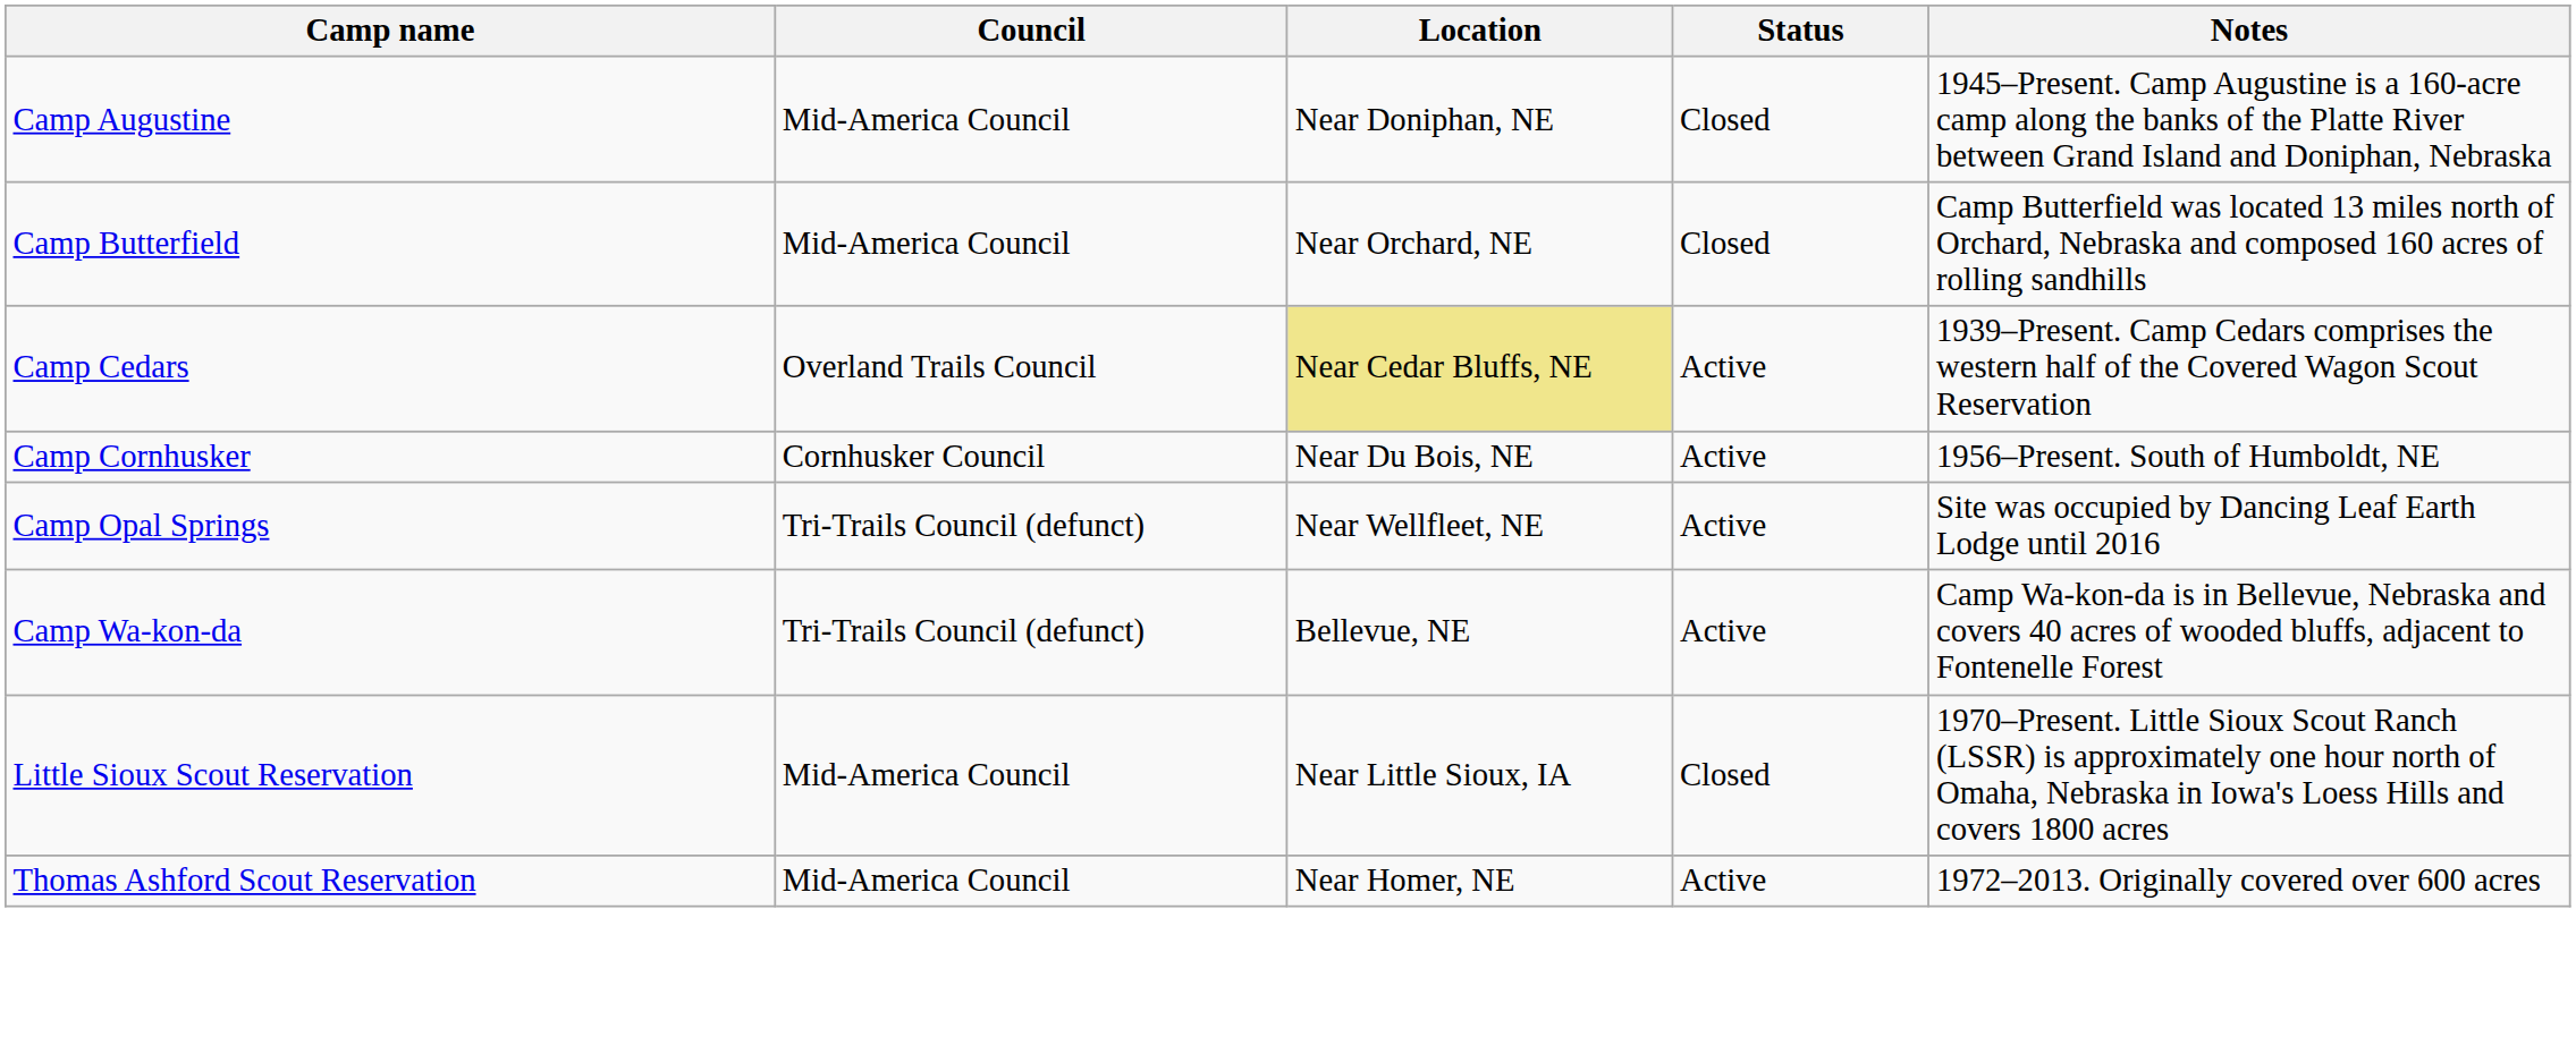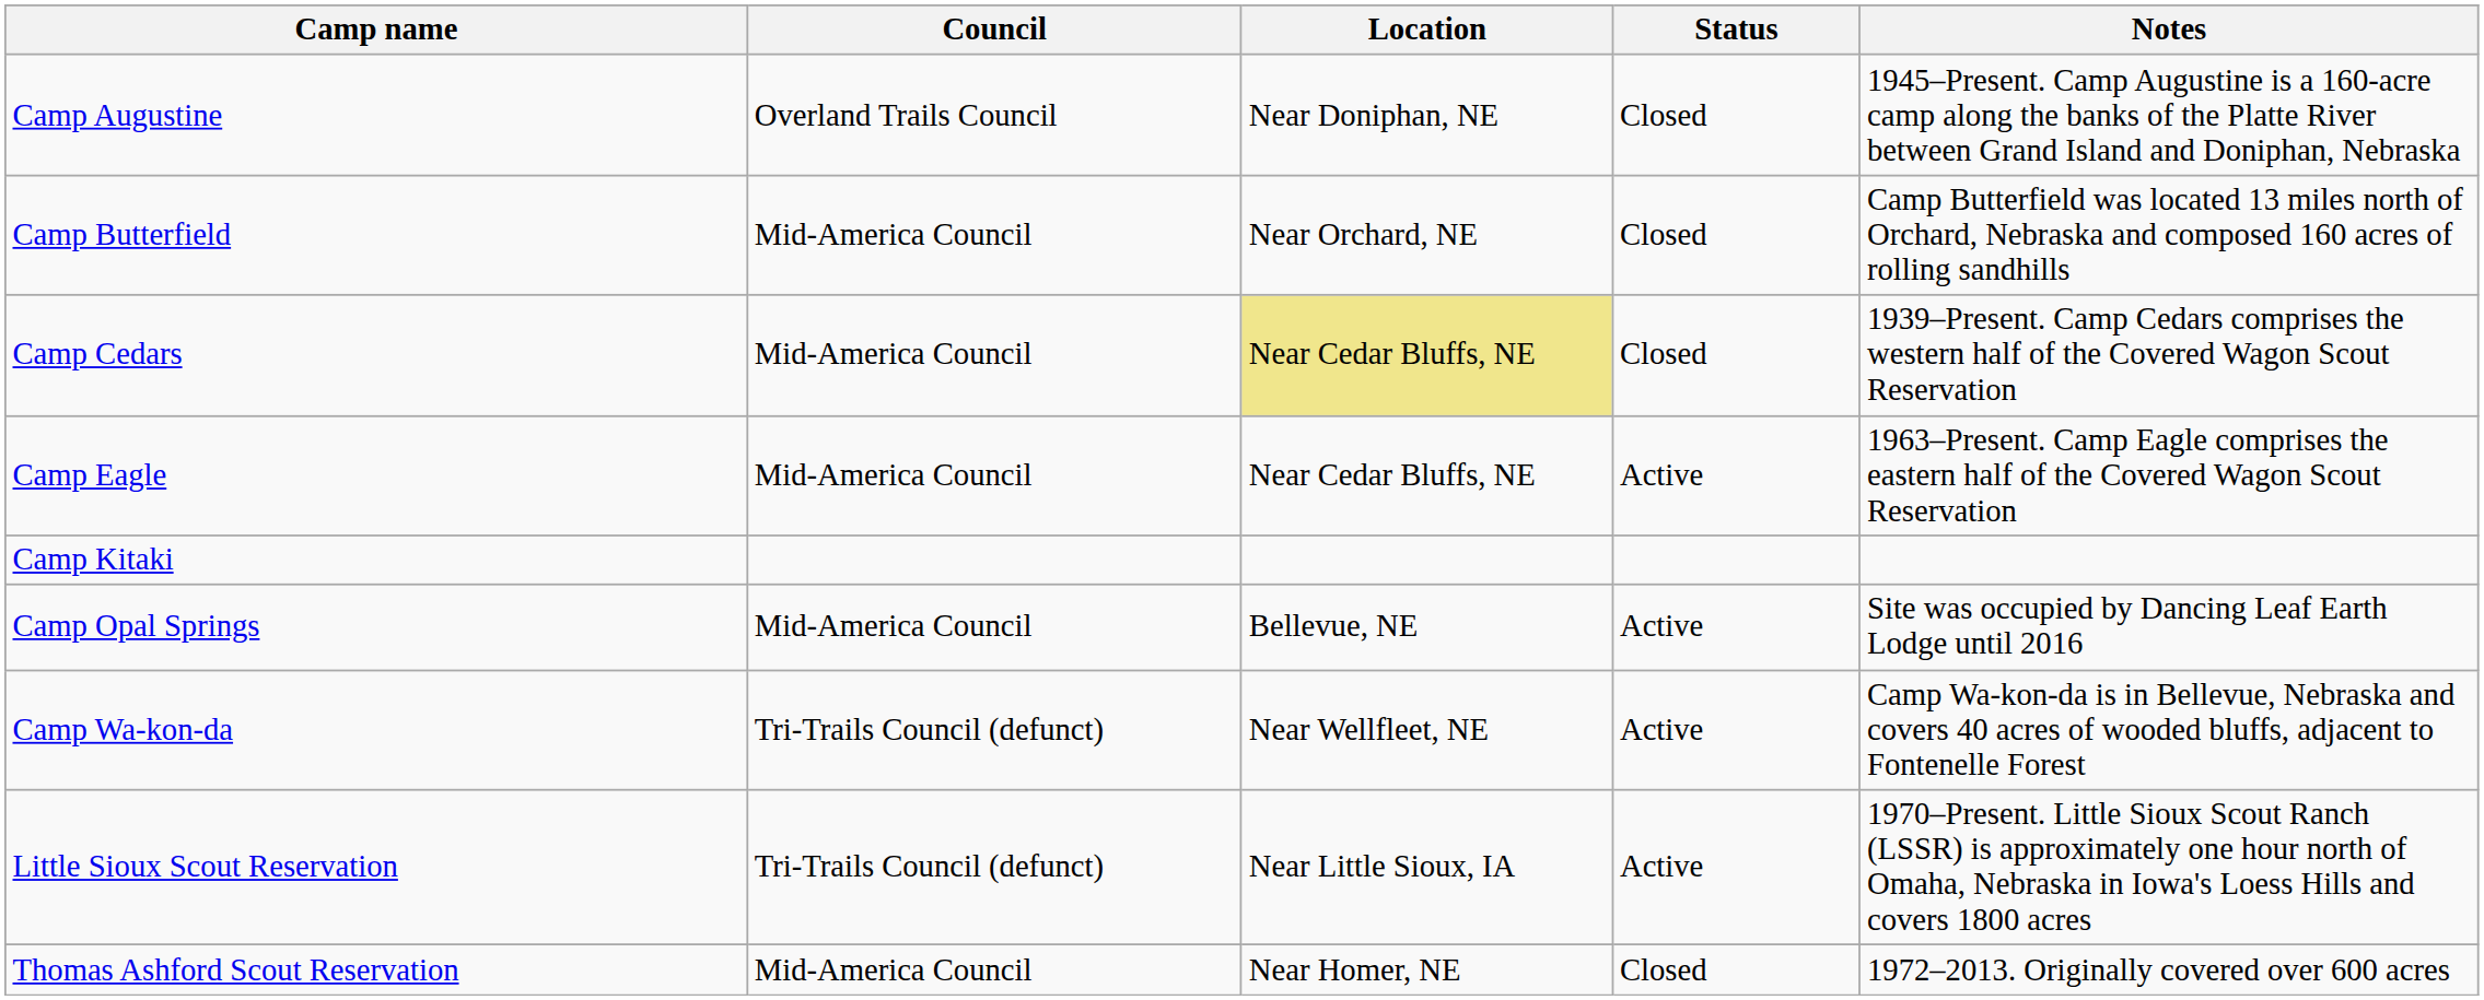 <table class="wikitable sortable" border="1" width="100%">
 <tr>
 <th scope="col" width="30%">Camp name</th>
 <th scope="col" width="20%">Council</th>
 <th scope="col" width="15%">Location</th>
 <th scope="col" width="10%">Status</th>
 <th scope="col" width="25%"  class="unsortable">Notes</th>
 </tr>
 <tr>
 <td><a href='#'>Camp Augustine</a></td>
-<td>Mid-America Council</td>
+<td>Overland Trails Council</td>
 <td>Near Doniphan, NE</td>
 <td>Closed</td>
 <td>1945–Present. Camp Augustine is a 160-acre camp along the banks of the Platte River between Grand Island and Doniphan, Nebraska</td>
 </tr>
 <tr>
 <td><a href='#'>Camp Butterfield</a></td>
 <td>Mid-America Council</td>
 <td>Near Orchard, NE</td>
 <td>Closed</td>
 <td>Camp Butterfield was located 13 miles north of Orchard, Nebraska and composed 160 acres of rolling sandhills</td>
 </tr>
 <tr>
 <td><a href='#'>Camp Cedars</a></td>
-<td>Overland Trails Council</td>
+<td>Mid-America Council</td>
 <td style="background: khaki;">Near Cedar Bluffs, NE</td>
-<td>Active</td>
+<td>Closed</td>
 <td>1939–Present. Camp Cedars comprises the western half of the Covered Wagon Scout Reservation</td>
 </tr>
 <tr>
-<td><a href='#'>Camp Cornhusker</a></td>
-<td>Cornhusker Council</td>
-<td>Near Du Bois, NE</td>
+<td><a href='#'>Camp Eagle</a></td>
+<td>Mid-America Council</td>
+<td>Near Cedar Bluffs, NE</td>
 <td>Active</td>
-<td>1956–Present. South of Humboldt, NE</td>
+<td>1963–Present. Camp Eagle comprises the eastern half of the Covered Wagon Scout Reservation</td>
+</tr>
+<tr>
+<td><a href='#'>Camp Kitaki</a></td>
+<td></td>
+<td></td>
+<td></td>
+<td></td>
 </tr>
 <tr>
 <td><a href='#'>Camp Opal Springs</a></td>
-<td>Tri-Trails Council (defunct)</td>
-<td>Near Wellfleet, NE</td>
+<td>Mid-America Council</td>
+<td>Bellevue, NE</td>
 <td>Active</td>
 <td>Site was occupied by Dancing Leaf Earth Lodge until 2016</td>
 </tr>
 <tr>
 <td><a href='#'>Camp Wa-kon-da</a></td>
 <td>Tri-Trails Council (defunct)</td>
-<td>Bellevue, NE</td>
+<td>Near Wellfleet, NE</td>
 <td>Active</td>
 <td>Camp Wa-kon-da is in Bellevue, Nebraska and covers 40 acres of wooded bluffs, adjacent to Fontenelle Forest</td>
 </tr>
 <tr>
 <td><a href='#'>Little Sioux Scout Reservation</a></td>
-<td>Mid-America Council</td>
+<td>Tri-Trails Council (defunct)</td>
 <td>Near Little Sioux, IA</td>
-<td>Closed</td>
+<td>Active</td>
 <td>1970–Present. Little Sioux Scout Ranch (LSSR) is approximately one hour north of Omaha, Nebraska in Iowa's Loess Hills and covers 1800 acres</td>
 </tr>
 <tr>
 <td><a href='#'>Thomas Ashford Scout Reservation</a></td>
 <td>Mid-America Council</td>
 <td>Near Homer, NE</td>
-<td>Active</td>
+<td>Closed</td>
 <td>1972–2013. Originally covered over 600 acres</td>
 </tr>
 </table>
